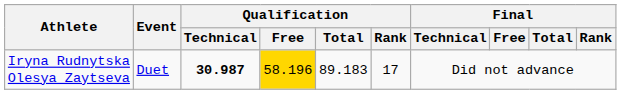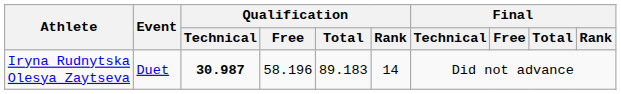 <table class="wikitable" style="font-size:90%">
 <tr>
 <th rowspan="2">Athlete</th>
 <th rowspan="2">Event</th>
 <th colspan="4">Qualification</th>
 <th colspan="4">Final</th>
 </tr>
 <tr>
 <th>Technical</th>
 <th>Free</th>
 <th>Total</th>
 <th>Rank</th>
 <th>Technical</th>
 <th>Free</th>
 <th>Total</th>
 <th>Rank</th>
 </tr>
 <tr>
 <td><a href='#'>Iryna Rudnytska</a><br><a href='#'>Olesya Zaytseva</a></td>
 <td><a href='#'>Duet</a></td>
 <td align="center"><strong>30.987</strong></td>
-<td align="center" style="background: gold;">58.196</td>
+<td align="center">58.196</td>
 <td align="center">89.183</td>
-<td align="center">17</td>
+<td align="center">14</td>
 <td colspan="4"  align="center">Did not advance</td>
 </tr>
 </table>
